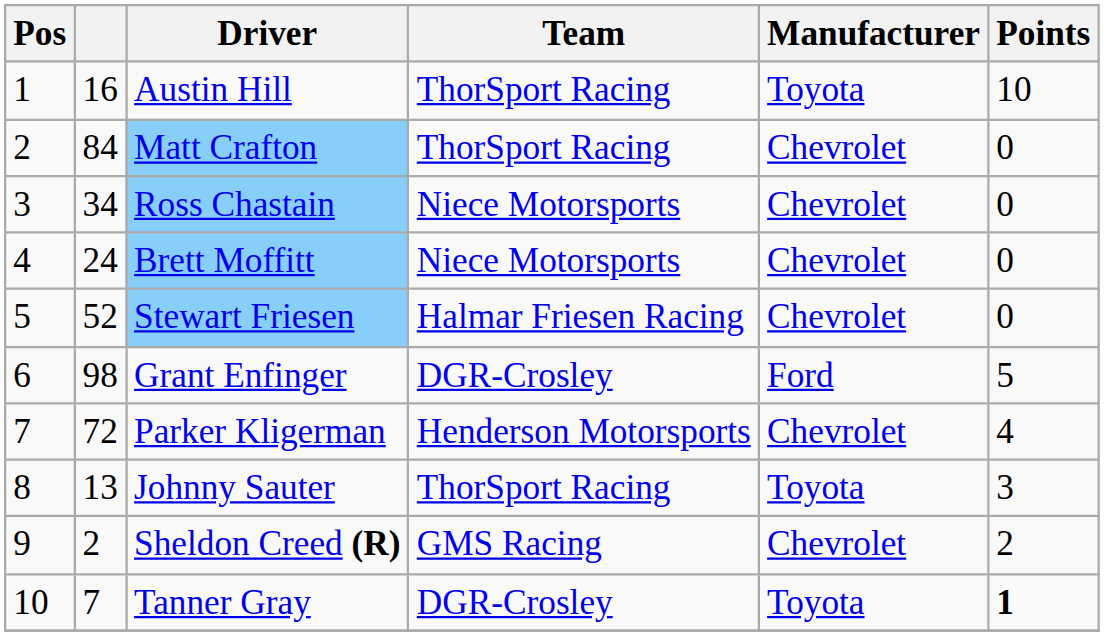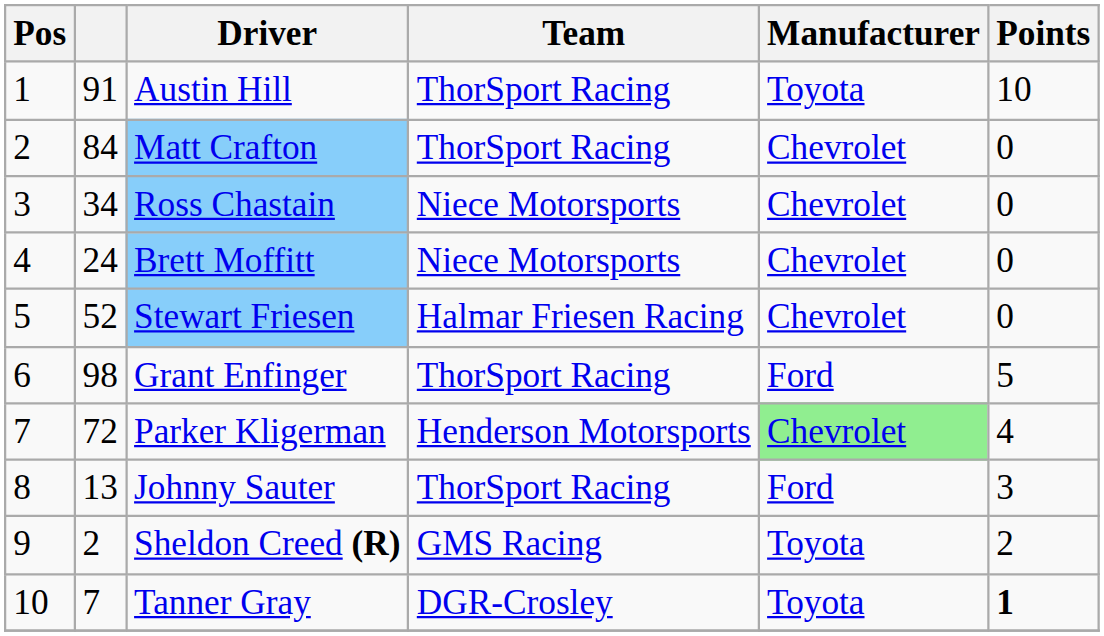 <table class="wikitable" style="font-size:98%">
 <tr>
 <th>Pos</th>
 <th></th>
 <th>Driver</th>
 <th>Team</th>
 <th>Manufacturer</th>
 <th>Points</th>
 </tr>
 <tr>
 <td>1</td>
-<td>16</td>
+<td>91</td>
 <td><a href='#'>Austin Hill</a></td>
 <td><a href='#'>ThorSport Racing</a></td>
 <td><a href='#'>Toyota</a></td>
 <td>10</td>
 </tr>
 <tr>
 <td>2</td>
 <td>84</td>
 <td style="text-align:left;background:#87CEFA"><a href='#'>Matt Crafton</a></td>
 <td><a href='#'>ThorSport Racing</a></td>
 <td><a href='#'>Chevrolet</a></td>
 <td>0</td>
 </tr>
 <tr>
 <td>3</td>
 <td>34</td>
 <td style="text-align:left;background:#87CEFA"><a href='#'>Ross Chastain</a></td>
 <td><a href='#'>Niece Motorsports</a></td>
 <td><a href='#'>Chevrolet</a></td>
 <td>0</td>
 </tr>
 <tr>
 <td>4</td>
 <td>24</td>
 <td style="text-align:left;background:#87CEFA"><a href='#'>Brett Moffitt</a></td>
 <td><a href='#'>Niece Motorsports</a></td>
 <td><a href='#'>Chevrolet</a></td>
 <td>0</td>
 </tr>
 <tr>
 <td>5</td>
 <td>52</td>
 <td style="text-align:left;background:#87CEFA"><a href='#'>Stewart Friesen</a></td>
 <td><a href='#'>Halmar Friesen Racing</a></td>
 <td><a href='#'>Chevrolet</a></td>
 <td>0</td>
 </tr>
 <tr>
 <td>6</td>
 <td>98</td>
 <td><a href='#'>Grant Enfinger</a></td>
-<td><a href='#'>DGR-Crosley</a></td>
+<td><a href='#'>ThorSport Racing</a></td>
 <td><a href='#'>Ford</a></td>
 <td>5</td>
 </tr>
 <tr>
 <td>7</td>
 <td>72</td>
 <td><a href='#'>Parker Kligerman</a></td>
 <td><a href='#'>Henderson Motorsports</a></td>
-<td><a href='#'>Chevrolet</a></td>
+<td style="background: lightgreen;"><a href='#'>Chevrolet</a></td>
 <td>4</td>
 </tr>
 <tr>
 <td>8</td>
 <td>13</td>
 <td><a href='#'>Johnny Sauter</a></td>
 <td><a href='#'>ThorSport Racing</a></td>
-<td><a href='#'>Toyota</a></td>
+<td><a href='#'>Ford</a></td>
 <td>3</td>
 </tr>
 <tr>
 <td>9</td>
 <td>2</td>
 <td><a href='#'>Sheldon Creed</a> <strong>(R)</strong></td>
 <td><a href='#'>GMS Racing</a></td>
-<td><a href='#'>Chevrolet</a></td>
+<td><a href='#'>Toyota</a></td>
 <td>2</td>
 </tr>
 <tr>
 <td>10</td>
 <td>7</td>
 <td><a href='#'>Tanner Gray</a></td>
 <td><a href='#'>DGR-Crosley</a></td>
 <td><a href='#'>Toyota</a></td>
 <td><strong>1</strong></td>
 </tr>
 <tr>
 </tr>
 </table>
